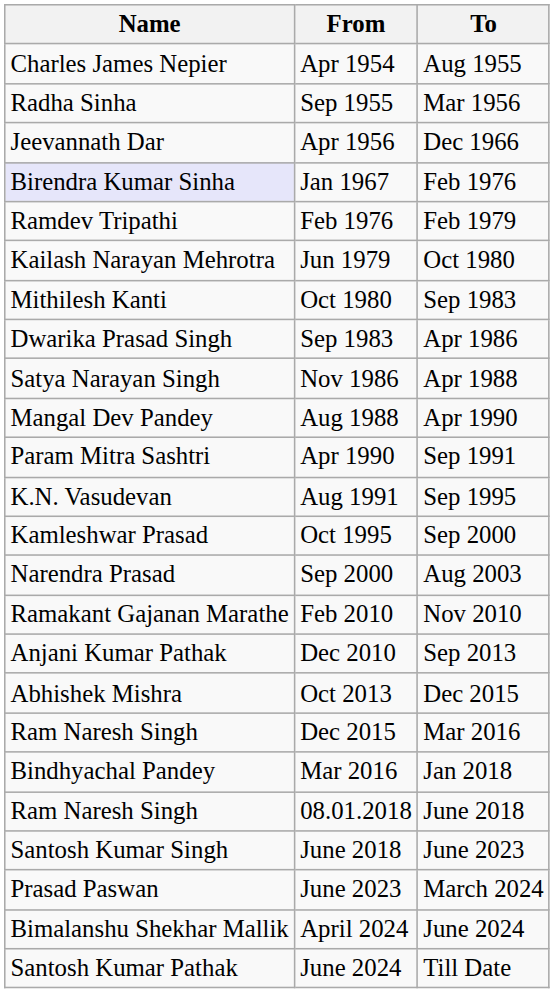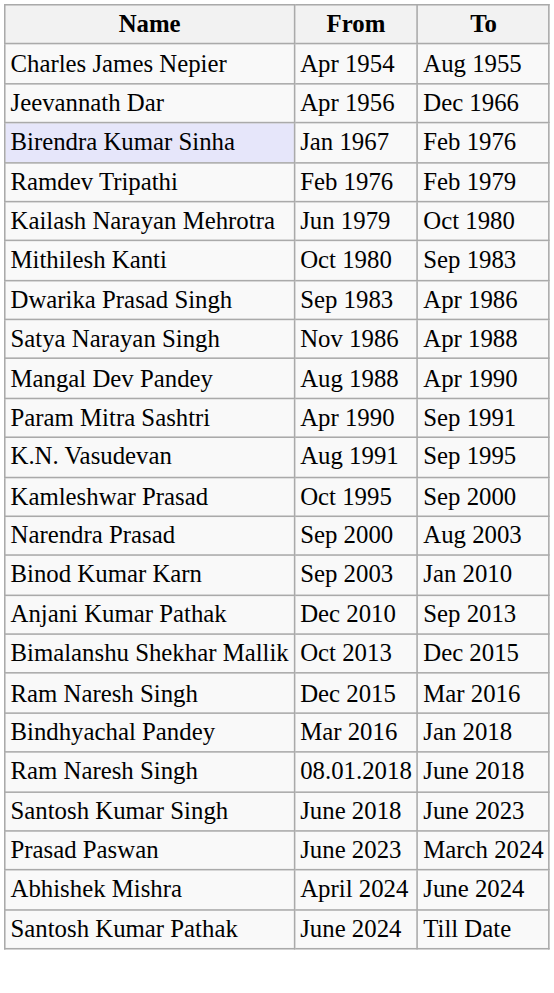 <table class="wikitable">
 <tr>
 <th>Name</th>
 <th>From</th>
 <th>To</th>
 </tr>
 <tr>
 <td>Charles James Nepier</td>
 <td>Apr 1954</td>
 <td>Aug 1955</td>
-</tr>
-<tr>
-<td>Radha Sinha</td>
-<td>Sep 1955</td>
-<td>Mar 1956</td>
 </tr>
 <tr>
 <td>Jeevannath Dar</td>
 <td>Apr 1956</td>
 <td>Dec 1966</td>
 </tr>
 <tr>
 <td style="background: lavender;">Birendra Kumar Sinha</td>
 <td>Jan 1967</td>
 <td>Feb 1976</td>
 </tr>
 <tr>
 <td>Ramdev Tripathi</td>
 <td>Feb 1976</td>
 <td>Feb 1979</td>
 </tr>
 <tr>
 <td>Kailash Narayan Mehrotra</td>
 <td>Jun 1979</td>
 <td>Oct 1980</td>
 </tr>
 <tr>
 <td>Mithilesh Kanti</td>
 <td>Oct 1980</td>
 <td>Sep 1983</td>
 </tr>
 <tr>
 <td>Dwarika Prasad Singh</td>
 <td>Sep 1983</td>
 <td>Apr 1986</td>
 </tr>
 <tr>
 <td>Satya Narayan Singh</td>
 <td>Nov 1986</td>
 <td>Apr 1988</td>
 </tr>
 <tr>
 <td>Mangal Dev Pandey</td>
 <td>Aug 1988</td>
 <td>Apr 1990</td>
 </tr>
 <tr>
 <td>Param Mitra Sashtri</td>
 <td>Apr 1990</td>
 <td>Sep 1991</td>
 </tr>
 <tr>
 <td>K.N. Vasudevan</td>
 <td>Aug 1991</td>
 <td>Sep 1995</td>
 </tr>
 <tr>
 <td>Kamleshwar Prasad</td>
 <td>Oct 1995</td>
 <td>Sep 2000</td>
 </tr>
 <tr>
 <td>Narendra Prasad</td>
 <td>Sep 2000</td>
 <td>Aug 2003</td>
 </tr>
 <tr>
-<td>Ramakant Gajanan Marathe</td>
-<td>Feb 2010</td>
-<td>Nov 2010</td>
+<td>Binod Kumar Karn</td>
+<td>Sep 2003</td>
+<td>Jan 2010</td>
 </tr>
 <tr>
 <td>Anjani Kumar Pathak</td>
 <td>Dec 2010</td>
 <td>Sep 2013</td>
 </tr>
 <tr>
-<td>Abhishek Mishra</td>
+<td>Bimalanshu Shekhar Mallik</td>
 <td>Oct 2013</td>
 <td>Dec 2015</td>
 </tr>
 <tr>
 <td>Ram Naresh Singh</td>
 <td>Dec 2015</td>
 <td>Mar 2016</td>
 </tr>
 <tr>
 <td>Bindhyachal Pandey</td>
 <td>Mar 2016</td>
 <td>Jan 2018</td>
 </tr>
 <tr>
 <td>Ram Naresh Singh</td>
 <td>08.01.2018</td>
 <td>June 2018</td>
 </tr>
 <tr>
 <td>Santosh Kumar Singh</td>
 <td>June 2018</td>
 <td>June 2023</td>
 </tr>
 <tr>
 <td>Prasad Paswan</td>
 <td>June 2023</td>
 <td>March 2024</td>
 </tr>
 <tr>
-<td>Bimalanshu Shekhar Mallik</td>
+<td>Abhishek Mishra</td>
 <td>April 2024</td>
 <td>June 2024</td>
 </tr>
 <tr>
 <td>Santosh Kumar Pathak</td>
 <td>June 2024</td>
 <td>Till Date</td>
 </tr>
 </table>
